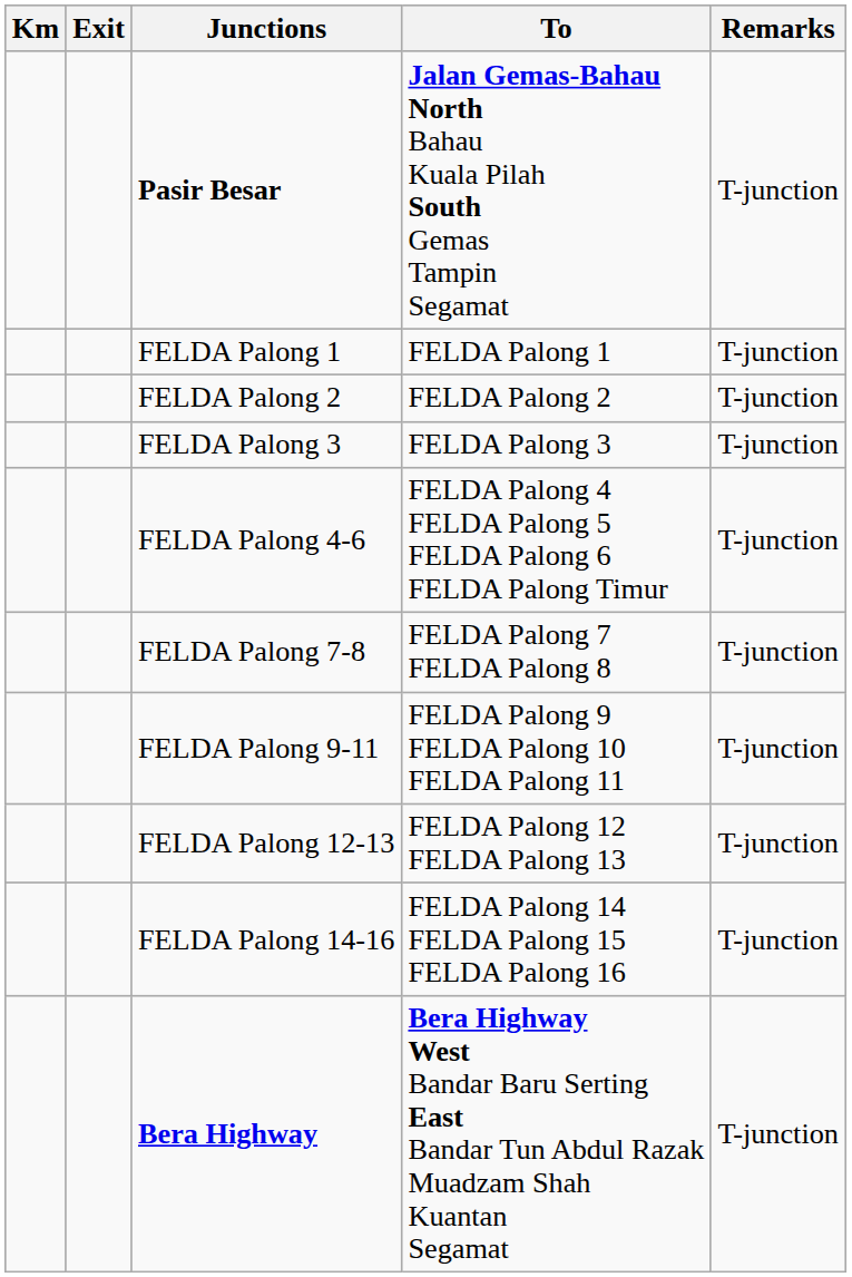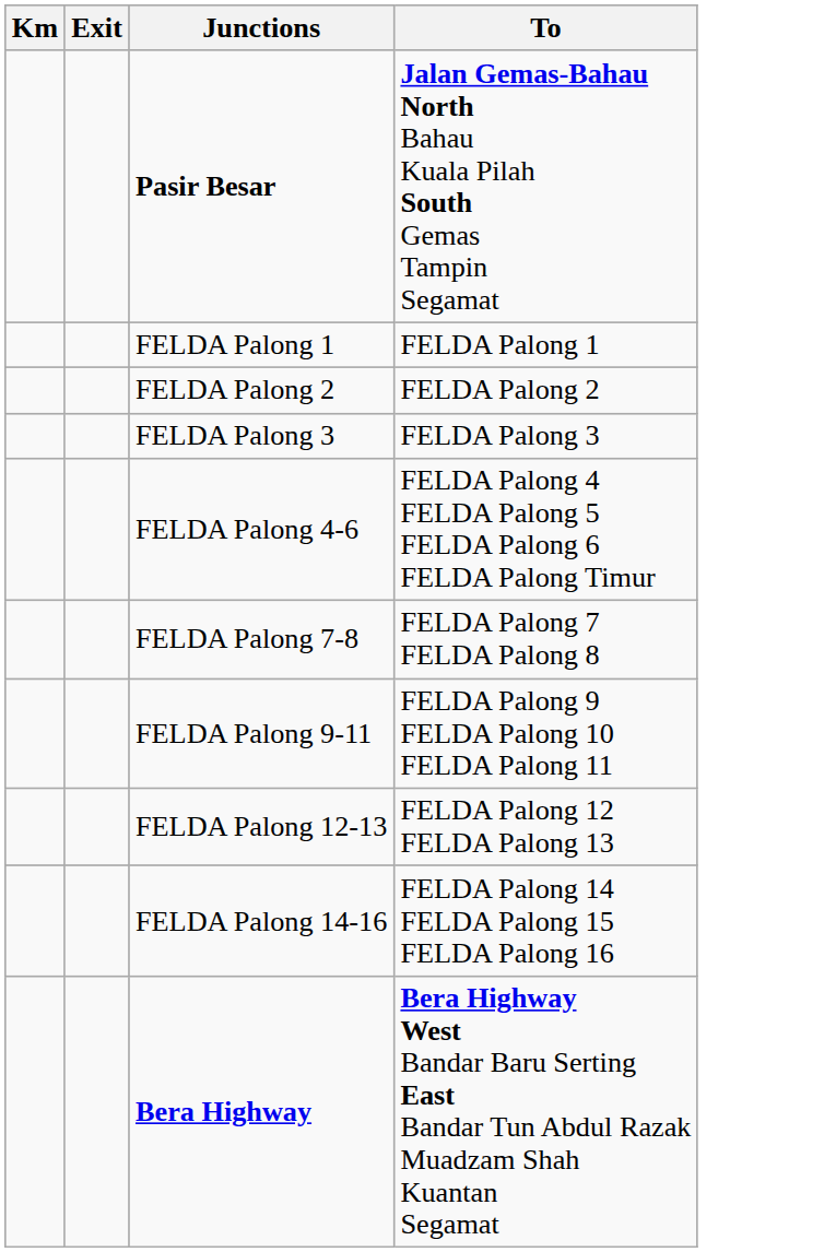 <table class="wikitable">
 <tr>
 <th>Km</th>
 <th>Exit</th>
 <th>Junctions</th>
 <th>To</th>
-<th>Remarks</th>
 </tr>
 <tr>
 <td></td>
 <td></td>
 <td><strong>Pasir Besar</strong></td>
 <td> <strong><a href='#'>Jalan Gemas-Bahau</a></strong><br><strong>North</strong><br> Bahau<br> Kuala Pilah<br><strong>South</strong><br> Gemas<br> Tampin<br> Segamat</td>
-<td>T-junction</td>
 </tr>
 <tr>
 <td></td>
 <td></td>
 <td>FELDA Palong 1</td>
 <td>FELDA Palong 1</td>
-<td>T-junction</td>
 </tr>
 <tr>
 <td></td>
 <td></td>
 <td>FELDA Palong 2</td>
 <td> FELDA Palong 2</td>
-<td>T-junction</td>
 </tr>
 <tr>
 <td></td>
 <td></td>
 <td>FELDA Palong 3</td>
 <td> FELDA Palong 3</td>
-<td>T-junction</td>
 </tr>
 <tr>
 <td></td>
 <td></td>
 <td>FELDA Palong 4-6</td>
 <td> FELDA Palong 4<br> FELDA Palong 5<br> FELDA Palong 6<br> FELDA Palong Timur</td>
-<td>T-junction</td>
 </tr>
 <tr>
 <td></td>
 <td></td>
 <td>FELDA Palong 7-8</td>
 <td> FELDA Palong 7<br> FELDA Palong 8</td>
-<td>T-junction</td>
 </tr>
 <tr>
 <td></td>
 <td></td>
 <td>FELDA Palong 9-11</td>
 <td> FELDA Palong 9<br> FELDA Palong 10<br> FELDA Palong 11</td>
-<td>T-junction</td>
 </tr>
 <tr>
 <td></td>
 <td></td>
 <td>FELDA Palong 12-13</td>
 <td> FELDA Palong 12<br> FELDA Palong 13</td>
-<td>T-junction</td>
 </tr>
 <tr>
 <td></td>
 <td></td>
 <td>FELDA Palong 14-16</td>
 <td>FELDA Palong 14<br>FELDA Palong 15<br>FELDA Palong 16</td>
-<td>T-junction</td>
 </tr>
 <tr>
 <td></td>
 <td></td>
 <td><strong><a href='#'>Bera Highway</a></strong></td>
 <td> <strong><a href='#'>Bera Highway</a></strong><br><strong>West</strong><br> Bandar Baru Serting<br><strong>East</strong><br> Bandar Tun Abdul Razak<br> Muadzam Shah<br> Kuantan<br> Segamat</td>
-<td>T-junction</td>
 </tr>
 </table>
